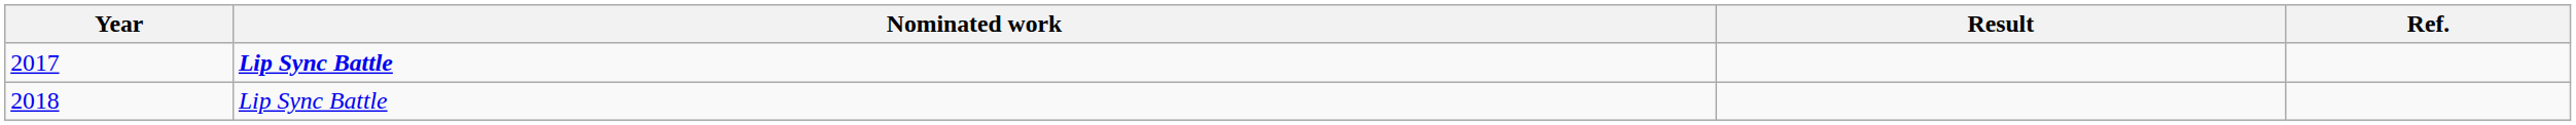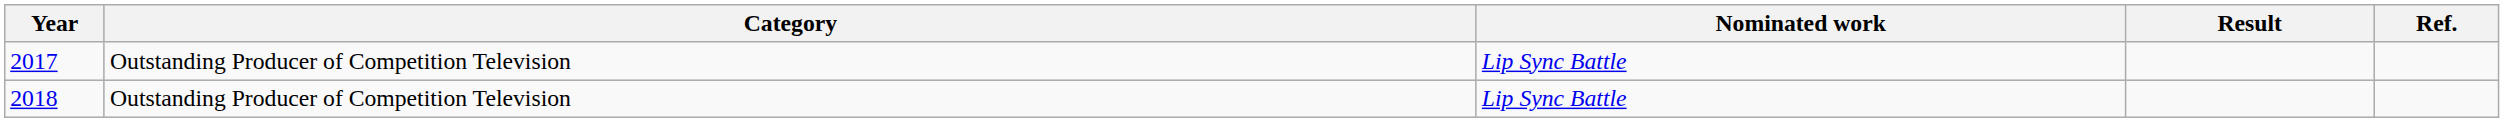 <table class="wikitable" style="width:85%;">
 <tr>
 <th style="width:4%;">Year</th>
+<th style="width:55%;">Category</th>
 <th style="width:26%;">Nominated work</th>
 <th style="width:10%;">Result</th>
 <th width=5%>Ref.</th>
 </tr>
 <tr>
 <td><a href='#'>2017</a></td>
-<td><strong><em><a href='#'>Lip Sync Battle</a></em></strong></td>
+<td>Outstanding Producer of Competition Television</td>
+<td><em><a href='#'>Lip Sync Battle</a></em></td>
 <td></td>
 <td align="center"></td>
 </tr>
 <tr>
 <td><a href='#'>2018</a></td>
+<td>Outstanding Producer of Competition Television</td>
 <td><em><a href='#'>Lip Sync Battle</a></em></td>
 <td></td>
 <td align="center"></td>
 </tr>
 </table>
